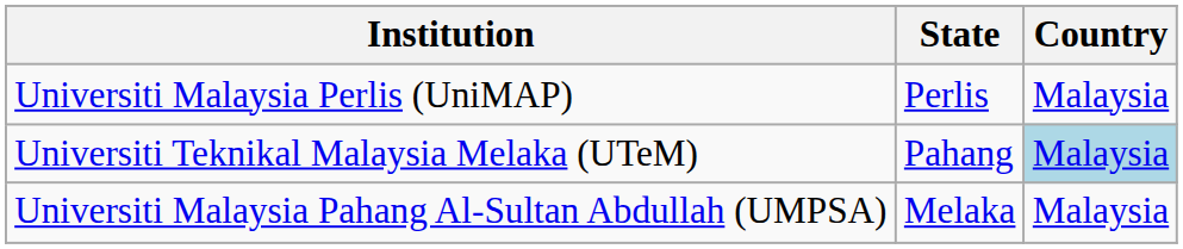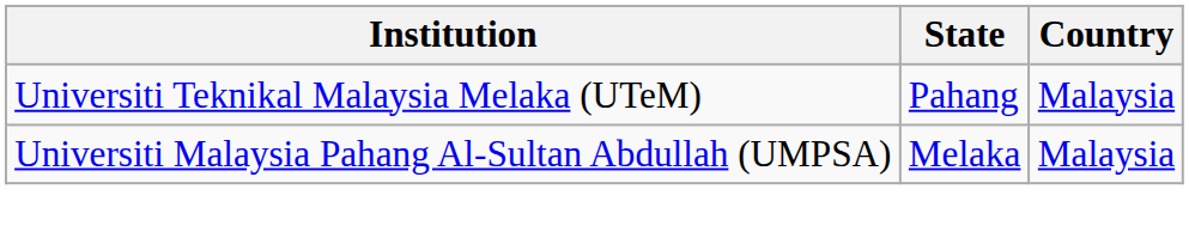 <table class="wikitable sortable">
 <tr>
 <th>Institution</th>
 <th>State</th>
 <th>Country</th>
 </tr>
 <tr>
-<td><a href='#'>Universiti Malaysia Perlis</a> (UniMAP)</td>
-<td><a href='#'>Perlis</a></td>
-<td><a href='#'>Malaysia</a></td>
-</tr>
-<tr>
 <td><a href='#'>Universiti Teknikal Malaysia Melaka</a> (UTeM)</td>
 <td><a href='#'>Pahang</a></td>
-<td style="background: lightblue;"><a href='#'>Malaysia</a></td>
+<td><a href='#'>Malaysia</a></td>
 </tr>
 <tr>
 <td><a href='#'>Universiti Malaysia Pahang Al-Sultan Abdullah</a> (UMPSA)</td>
 <td><a href='#'>Melaka</a></td>
 <td><a href='#'>Malaysia</a></td>
 </tr>
 </table>
